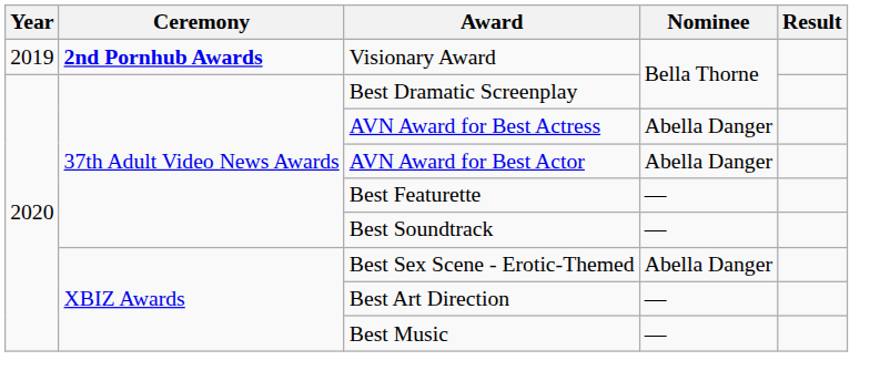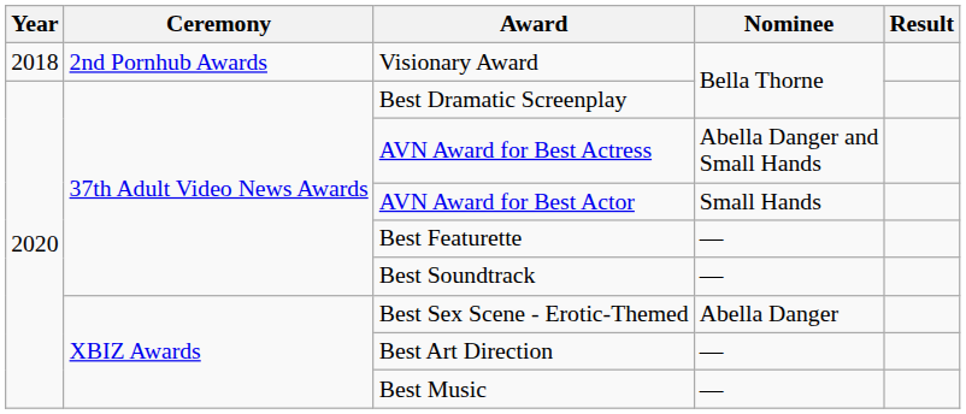 <table class="wikitable">
 <tr>
 <th>Year</th>
 <th>Ceremony</th>
 <th>Award</th>
 <th>Nominee</th>
 <th>Result</th>
 </tr>
 <tr>
-<td>2019</td>
-<td><strong><a href='#'>2nd Pornhub Awards</a></strong></td>
+<td>2018</td>
+<td><a href='#'>2nd Pornhub Awards</a></td>
 <td>Visionary Award</td>
 <td rowspan="2">Bella Thorne</td>
 <td></td>
 </tr>
 <tr>
 <td rowspan="8">2020</td>
 <td rowspan="5"><a href='#'>37th Adult Video News Awards</a></td>
 <td>Best Dramatic Screenplay</td>
 <td></td>
 </tr>
 <tr>
 <td><a href='#'>AVN Award for Best Actress</a></td>
-<td>Abella Danger</td>
+<td>Abella Danger and<br>Small Hands</td>
 <td></td>
 </tr>
 <tr>
 <td><a href='#'>AVN Award for Best Actor</a></td>
-<td>Abella Danger</td>
+<td>Small Hands</td>
 <td></td>
 </tr>
 <tr>
 <td>Best Featurette</td>
 <td>—</td>
 <td></td>
 </tr>
 <tr>
 <td>Best Soundtrack</td>
 <td>—</td>
 <td></td>
 </tr>
 <tr>
 <td rowspan="3"><a href='#'>XBIZ Awards</a></td>
 <td>Best Sex Scene - Erotic-Themed</td>
 <td>Abella Danger</td>
 <td></td>
 </tr>
 <tr>
 <td>Best Art Direction</td>
 <td>—</td>
 <td></td>
 </tr>
 <tr>
 <td>Best Music</td>
 <td>—</td>
 <td></td>
 </tr>
 </table>
